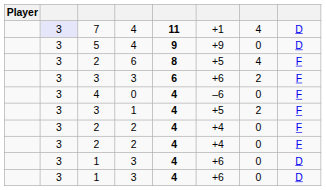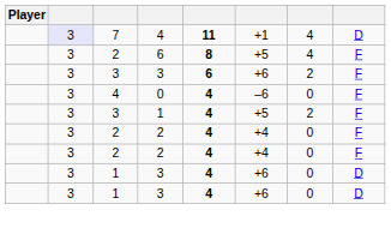 <table class="wikitable sortable" style="text-align:center;">
 <tr>
 <th>Player</th>
 <th width="50px"></th>
 <th width="50px"></th>
 <th width="50px"></th>
 <th width="60px"></th>
 <th width="60px"></th>
 <th width="50px"></th>
 <th width="60px"></th>
 </tr>
 <tr>
 <td align=left> </td>
 <td style="background: lavender;">3</td>
 <td>7</td>
 <td>4</td>
 <td><strong>11</strong></td>
 <td>+1</td>
 <td>4</td>
-<td><a href='#'>D</a></td>
-</tr>
-<tr>
-<td align=left> </td>
-<td>3</td>
-<td>5</td>
-<td>4</td>
-<td><strong>9</strong></td>
-<td>+9</td>
-<td>0</td>
 <td><a href='#'>D</a></td>
 </tr>
 <tr>
 <td align=left> </td>
 <td>3</td>
 <td>2</td>
 <td>6</td>
 <td><strong>8</strong></td>
 <td>+5</td>
 <td>4</td>
 <td><a href='#'>F</a></td>
 </tr>
 <tr>
 <td align=left> </td>
 <td>3</td>
 <td>3</td>
 <td>3</td>
 <td><strong>6</strong></td>
 <td>+6</td>
 <td>2</td>
 <td><a href='#'>F</a></td>
 </tr>
 <tr>
 <td align=left> </td>
 <td>3</td>
 <td>4</td>
 <td>0</td>
 <td><strong>4</strong></td>
 <td>–6</td>
 <td>0</td>
 <td><a href='#'>F</a></td>
 </tr>
 <tr>
 <td align=left> </td>
 <td>3</td>
 <td>3</td>
 <td>1</td>
 <td><strong>4</strong></td>
 <td>+5</td>
 <td>2</td>
 <td><a href='#'>F</a></td>
 </tr>
 <tr>
 <td align=left> </td>
 <td>3</td>
 <td>2</td>
 <td>2</td>
 <td><strong>4</strong></td>
 <td>+4</td>
 <td>0</td>
 <td><a href='#'>F</a></td>
 </tr>
 <tr>
 <td align=left> </td>
 <td>3</td>
 <td>2</td>
 <td>2</td>
 <td><strong>4</strong></td>
 <td>+4</td>
 <td>0</td>
 <td><a href='#'>F</a></td>
 </tr>
 <tr>
 <td align=left> </td>
 <td>3</td>
 <td>1</td>
 <td>3</td>
 <td><strong>4</strong></td>
 <td>+6</td>
 <td>0</td>
 <td><a href='#'>D</a></td>
 </tr>
 <tr>
 <td align=left> </td>
 <td>3</td>
 <td>1</td>
 <td>3</td>
 <td><strong>4</strong></td>
 <td>+6</td>
 <td>0</td>
 <td><a href='#'>D</a></td>
 </tr>
 </table>
